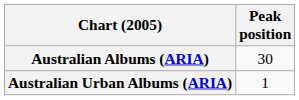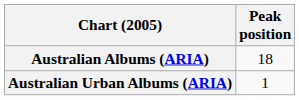 <table class="wikitable plainrowheaders">
 <tr>
 <th scope="col">Chart (2005)</th>
 <th scope="col">Peak<br>position</th>
 </tr>
 <tr>
 <th scope="row">Australian Albums (<a href='#'>ARIA</a>)</th>
-<td style="text-align:center;">30</td>
+<td style="text-align:center;">18</td>
 </tr>
 <tr>
 <th scope="row">Australian Urban Albums (<a href='#'>ARIA</a>)</th>
 <td style="text-align:center;">1</td>
 </tr>
 </table>
